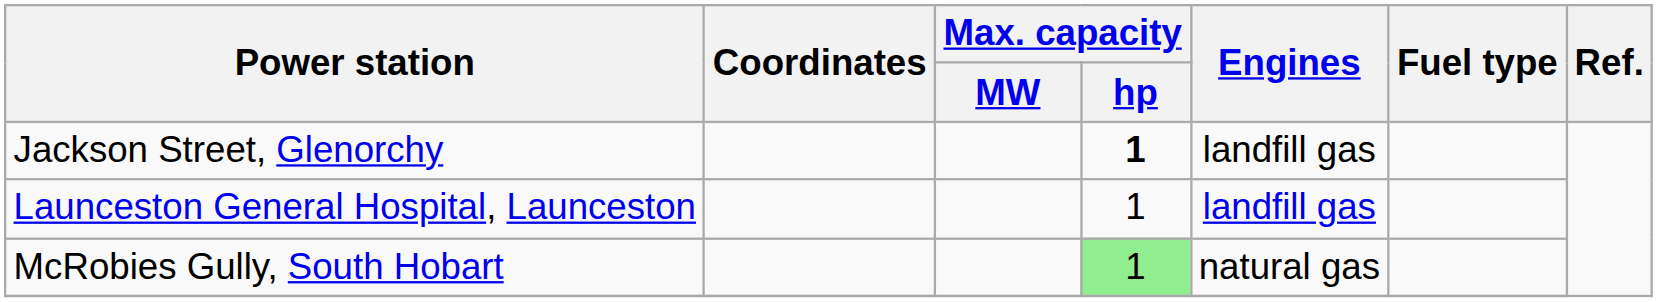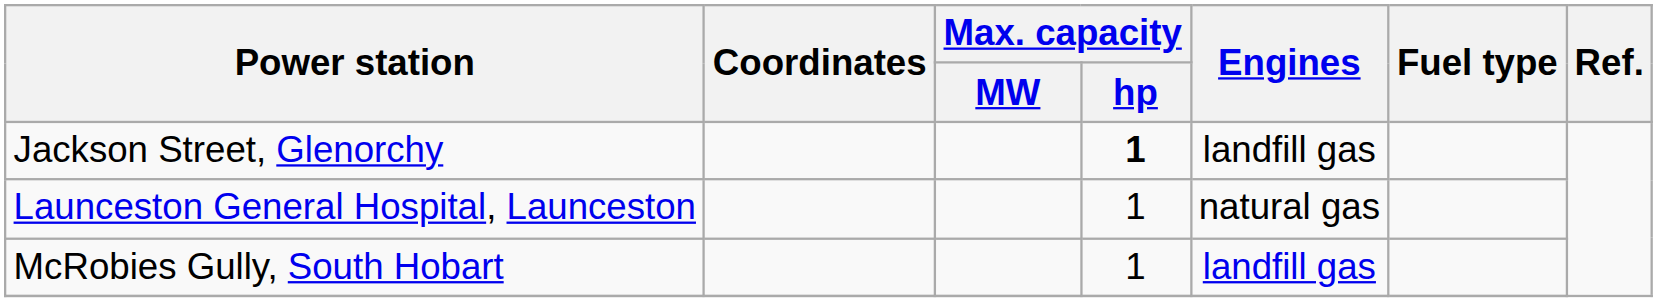 <table class="wikitable sortable" style="text-align: center">
 <tr>
 <th scope="col" rowspan=2>Power station</th>
 <th scope="col" rowspan=2>Coordinates</th>
 <th scope="col" colspan=2><a href='#'>Max. capacity</a></th>
 <th scope="col" rowspan=2><a href='#'>Engines</a></th>
 <th scope="col" rowspan=2>Fuel type</th>
 <th scope="col" rowspan=2>Ref.</th>
 </tr>
 <tr>
 <th scope="col"><a href='#'>MW</a></th>
 <th scope="col"><a href='#'>hp</a></th>
 </tr>
 <tr>
 <td align="left">Jackson Street, <a href='#'>Glenorchy</a></td>
 <td></td>
 <td></td>
 <td><strong>1</strong></td>
 <td>landfill gas</td>
 <td></td>
 </tr>
 <tr>
 <td align="left"><a href='#'>Launceston General Hospital</a>, <a href='#'>Launceston</a></td>
 <td></td>
 <td></td>
 <td>1</td>
-<td><a href='#'>landfill gas</a></td>
+<td>natural gas</td>
 <td></td>
 </tr>
 <tr>
 <td align="left">McRobies Gully, <a href='#'>South Hobart</a></td>
 <td></td>
 <td></td>
-<td style="background: lightgreen;">1</td>
-<td>natural gas</td>
+<td>1</td>
+<td><a href='#'>landfill gas</a></td>
 <td></td>
 </tr>
 <tr>
 </tr>
 </table>
